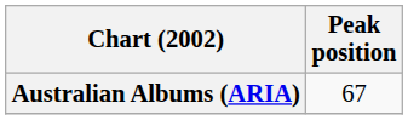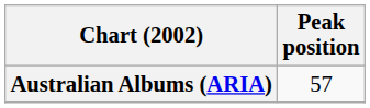 <table class="wikitable sortable plainrowheaders" style="text-align:center">
 <tr>
 <th scope="col">Chart (2002)</th>
 <th scope="col">Peak<br>position</th>
 </tr>
 <tr>
 <th scope="row">Australian Albums (<a href='#'>ARIA</a>)</th>
-<td>67</td>
+<td>57</td>
 </tr>
 <tr>
 </tr>
 <tr>
 </tr>
 <tr>
 </tr>
 <tr>
 </tr>
 <tr>
 </tr>
 </table>
